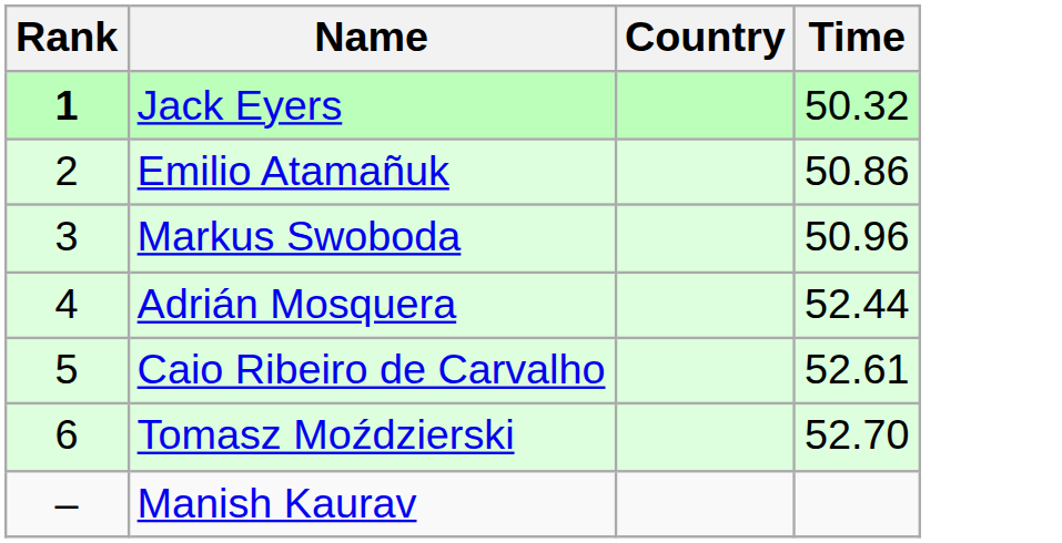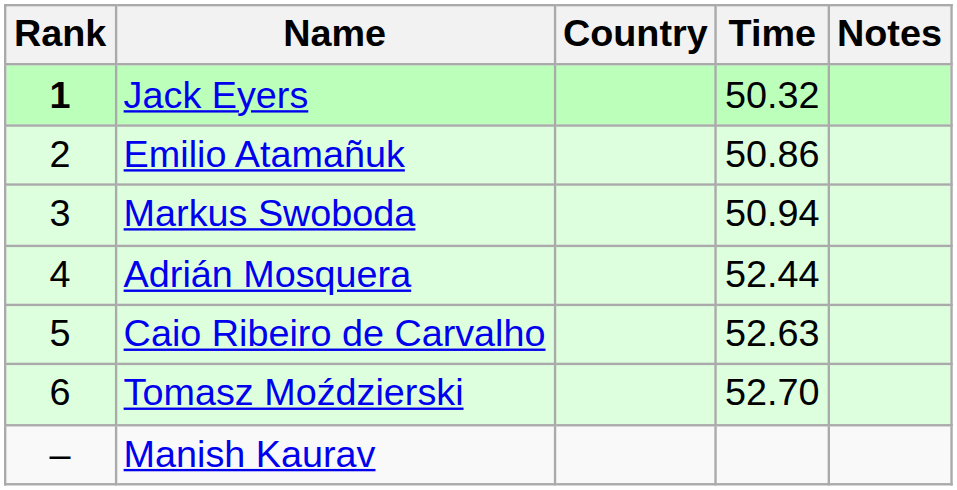 <table class="wikitable" style="text-align:center">
 <tr>
 <th>Rank</th>
 <th>Name</th>
 <th>Country</th>
 <th>Time</th>
+<th>Notes</th>
 </tr>
 <tr bgcolor=bbffbb>
 <td><strong>1</strong></td>
 <td align="left"><a href='#'>Jack Eyers</a></td>
 <td align="left"></td>
 <td>50.32</td>
+<td></td>
 </tr>
 <tr bgcolor=ddffdd>
 <td>2</td>
 <td align="left"><a href='#'>Emilio Atamañuk</a></td>
 <td align="left"></td>
 <td>50.86</td>
+<td></td>
 </tr>
 <tr bgcolor=ddffdd>
 <td>3</td>
 <td align="left"><a href='#'>Markus Swoboda</a></td>
 <td align="left"></td>
-<td>50.96</td>
+<td>50.94</td>
+<td></td>
 </tr>
 <tr bgcolor=ddffdd>
 <td>4</td>
 <td align="left"><a href='#'>Adrián Mosquera</a></td>
 <td align="left"></td>
 <td>52.44</td>
+<td></td>
 </tr>
 <tr bgcolor=ddffdd>
 <td>5</td>
 <td align="left"><a href='#'>Caio Ribeiro de Carvalho</a></td>
 <td align="left"></td>
-<td>52.61</td>
+<td>52.63</td>
+<td></td>
 </tr>
 <tr bgcolor=ddffdd>
 <td>6</td>
 <td align="left"><a href='#'>Tomasz Moździerski</a></td>
 <td align="left"></td>
 <td>52.70</td>
+<td></td>
 </tr>
 <tr>
 <td>–</td>
 <td align="left"><a href='#'>Manish Kaurav</a></td>
 <td align="left"></td>
 <td></td>
+<td></td>
 </tr>
 </table>
